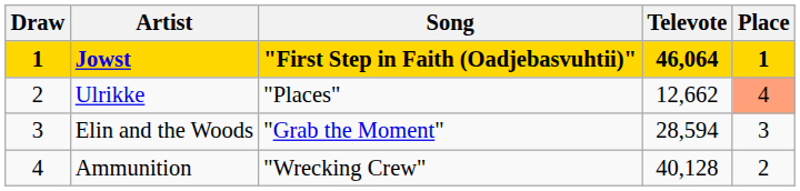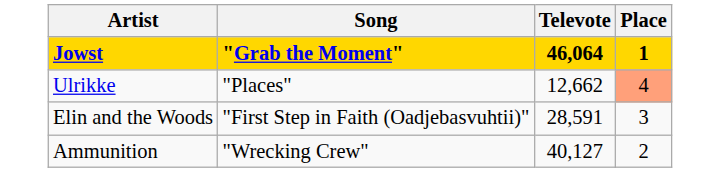 <table class="sortable wikitable" style="margin: 1em auto 1em auto; text-align:center;">
 <tr>
-<th>Draw</th>
 <th>Artist</th>
 <th>Song</th>
 <th>Televote</th>
 <th>Place</th>
 </tr>
 <tr style="background:gold; font-weight:bold;">
-<td>1</td>
 <td style="text-align:left;"><a href='#'>Jowst</a></td>
-<td style="text-align:left;">"First Step in Faith (Oadjebasvuhtii)"</td>
+<td style="text-align:left;">"<a href='#'>Grab the Moment</a>"</td>
 <td>46,064</td>
 <td>1</td>
 </tr>
 <tr>
-<td>2</td>
 <td style="text-align:left;"><a href='#'>Ulrikke</a></td>
 <td style="text-align:left;">"Places"</td>
 <td>12,662</td>
 <td style="background: lightsalmon;">4</td>
 </tr>
 <tr>
-<td>3</td>
 <td style="text-align:left;">Elin and the Woods</td>
-<td style="text-align:left;">"<a href='#'>Grab the Moment</a>"</td>
-<td>28,594</td>
+<td style="text-align:left;">"First Step in Faith (Oadjebasvuhtii)"</td>
+<td>28,591</td>
 <td>3</td>
 </tr>
 <tr>
-<td>4</td>
 <td style="text-align:left;">Ammunition</td>
 <td style="text-align:left;">"Wrecking Crew"</td>
-<td>40,128</td>
+<td>40,127</td>
 <td>2</td>
 </tr>
 </table>
